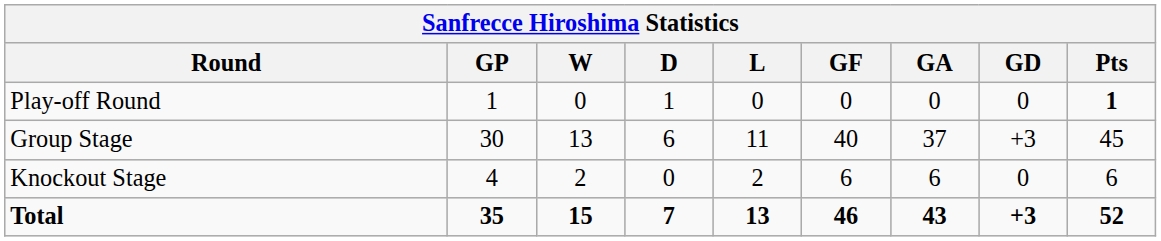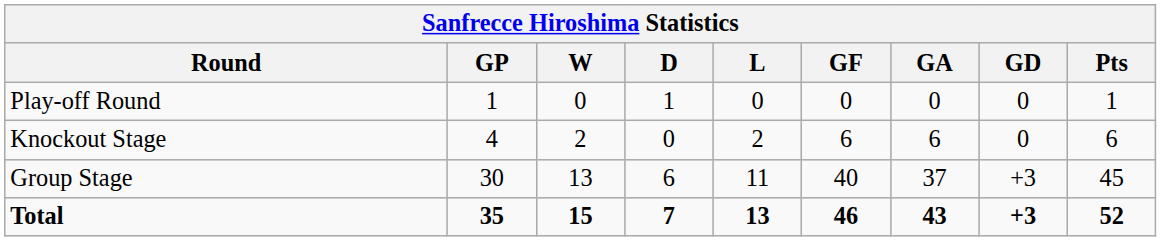 <table width=60% class="wikitable" style="text-align:center;">
 <tr>
 <th colspan=9> <a href='#'>Sanfrecce Hiroshima</a> Statistics</th>
 </tr>
 <tr>
 <th width=25%>Round</th>
 <th width=5%>GP</th>
 <th width=5%>W</th>
 <th width=5%>D</th>
 <th width=5%>L</th>
 <th width=5%>GF</th>
 <th width=5%>GA</th>
 <th width=5%>GD</th>
 <th width=5%>Pts</th>
 </tr>
 <tr>
 <td align="left">Play-off Round</td>
 <td>1</td>
 <td>0</td>
 <td>1</td>
 <td>0</td>
 <td>0</td>
 <td>0</td>
 <td>0</td>
-<td><strong>1</strong></td>
+<td>1</td>
+</tr>
+<tr>
+<td align="left">Knockout Stage</td>
+<td>4</td>
+<td>2</td>
+<td>0</td>
+<td>2</td>
+<td>6</td>
+<td>6</td>
+<td>0</td>
+<td>6</td>
 </tr>
 <tr>
 <td align="left">Group Stage</td>
 <td>30</td>
 <td>13</td>
 <td>6</td>
 <td>11</td>
 <td>40</td>
 <td>37</td>
 <td>+3</td>
 <td>45</td>
-</tr>
-<tr>
-<td align="left">Knockout Stage</td>
-<td>4</td>
-<td>2</td>
-<td>0</td>
-<td>2</td>
-<td>6</td>
-<td>6</td>
-<td>0</td>
-<td>6</td>
 </tr>
 <tr style="font-weight:bold">
 <td align="left">Total</td>
 <td>35</td>
 <td>15</td>
 <td>7</td>
 <td>13</td>
 <td>46</td>
 <td>43</td>
 <td>+3</td>
 <td>52</td>
 </tr>
 </table>
